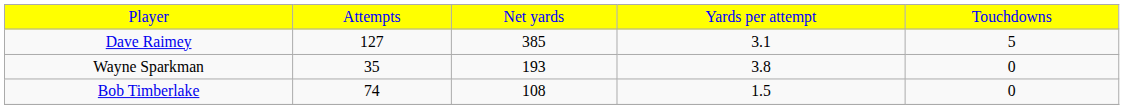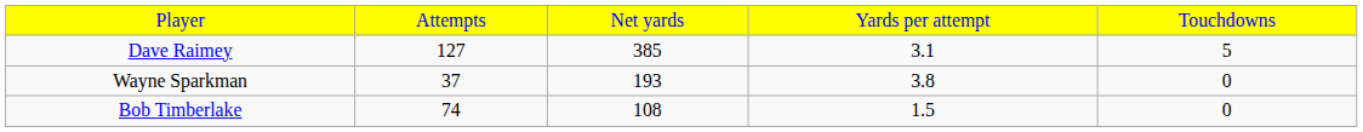 <table class="wikitable" width="90%">
 <tr align="center"  style="background:yellow;color:blue;">
 <td>Player</td>
 <td>Attempts</td>
 <td>Net yards</td>
 <td>Yards per attempt</td>
 <td>Touchdowns</td>
 </tr>
 <tr align="center" bgcolor="">
 <td><a href='#'>Dave Raimey</a></td>
 <td>127</td>
 <td>385</td>
 <td>3.1</td>
 <td>5</td>
 </tr>
 <tr align="center" bgcolor="">
 <td>Wayne Sparkman</td>
-<td>35</td>
+<td>37</td>
 <td>193</td>
 <td>3.8</td>
 <td>0</td>
 </tr>
 <tr align="center" bgcolor="">
 <td><a href='#'>Bob Timberlake</a></td>
 <td>74</td>
 <td>108</td>
 <td>1.5</td>
 <td>0</td>
 </tr>
 <tr>
 </tr>
 </table>
